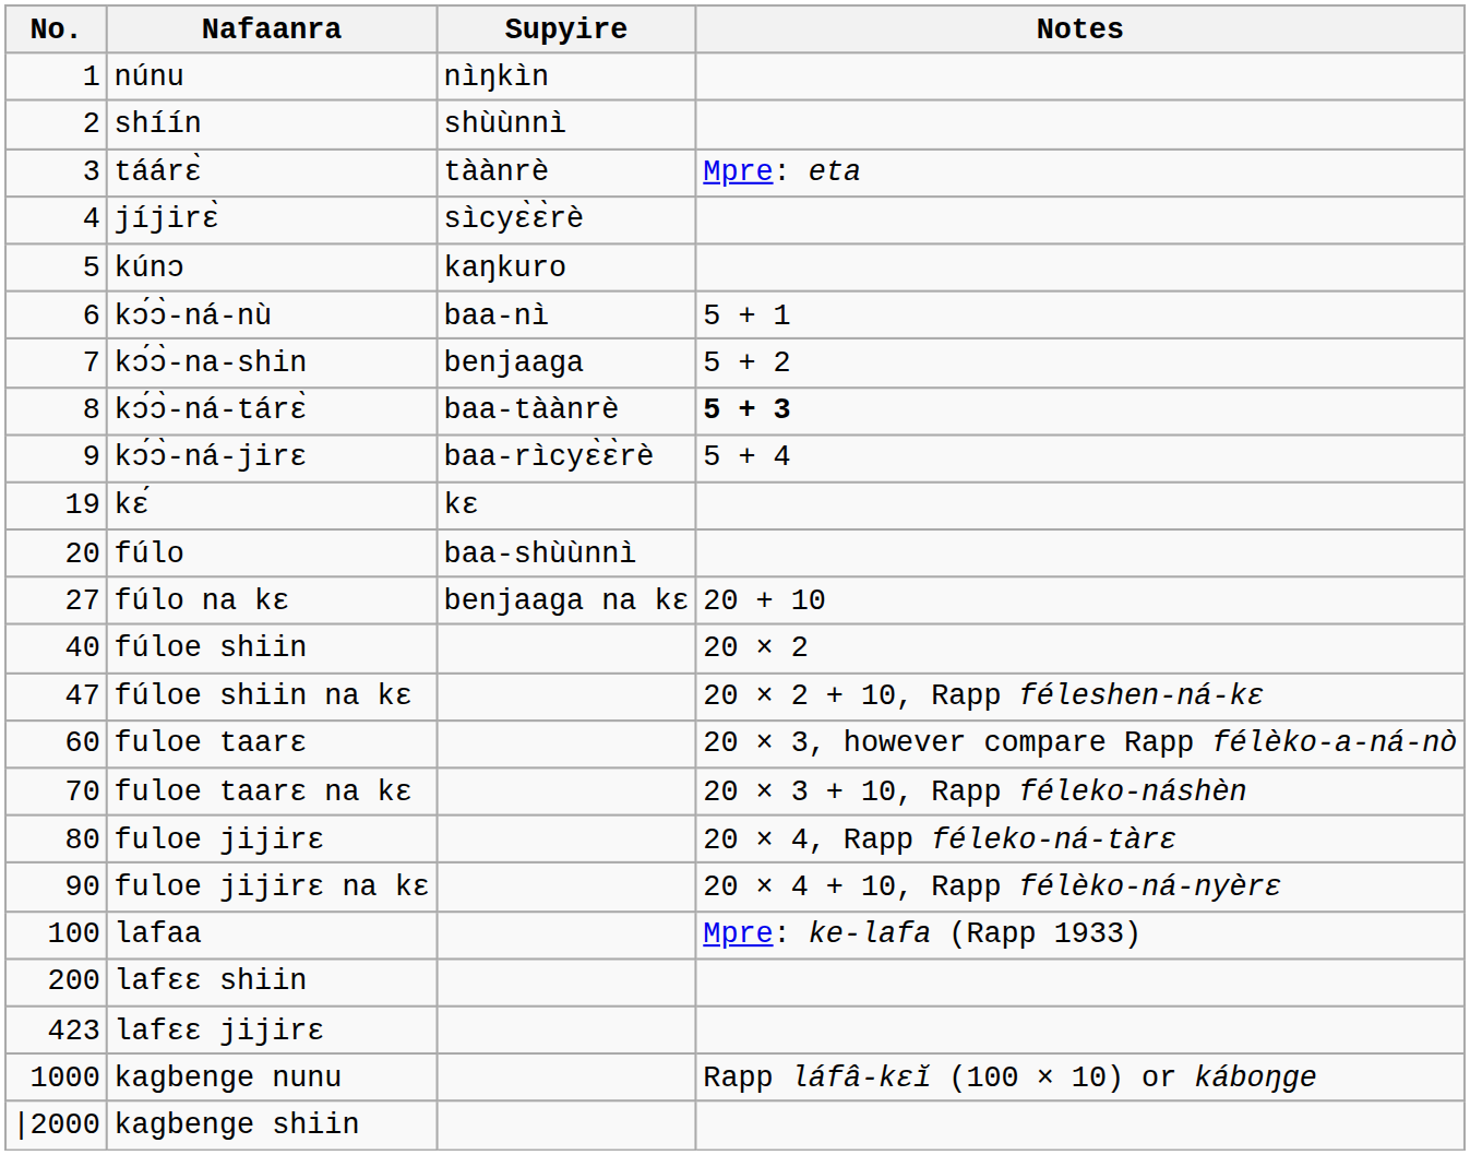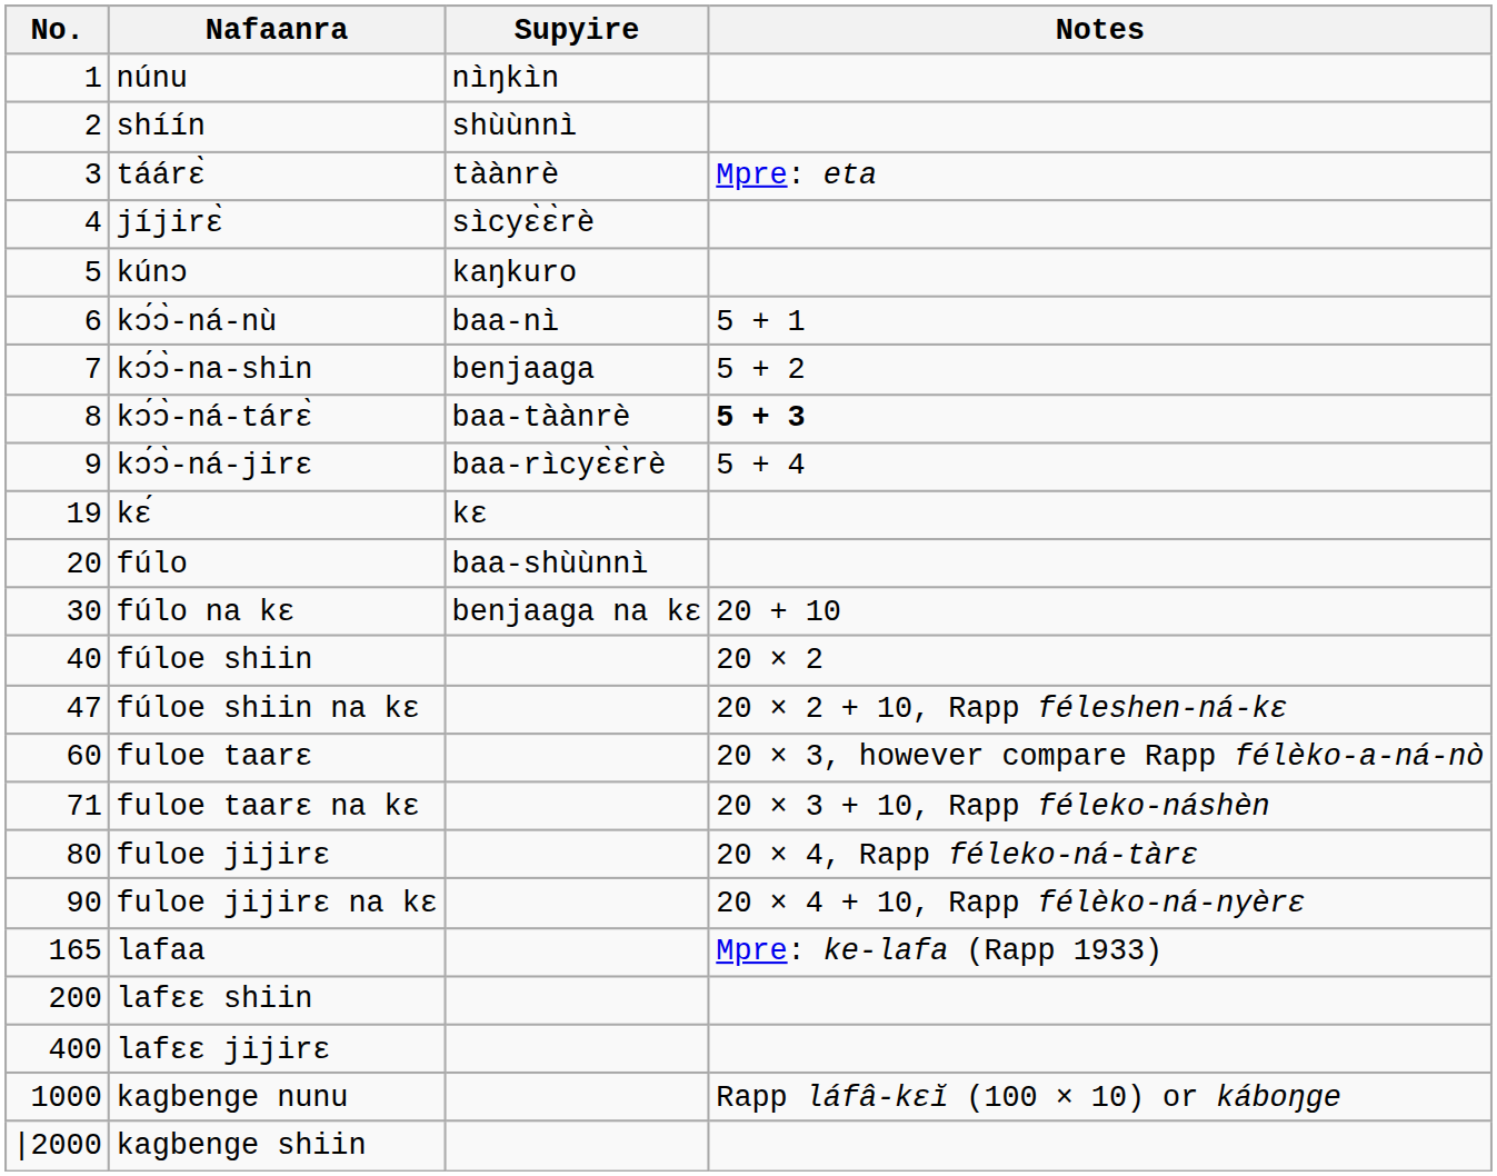 <table class="wikitable">
 <tr>
 <th>No.</th>
 <th>Nafaanra</th>
 <th>Supyire</th>
 <th>Notes</th>
 </tr>
 <tr>
 <td style="text-align: right;">1</td>
 <td>núnu</td>
 <td>nìŋkìn</td>
 <td></td>
 </tr>
 <tr>
 <td style="text-align: right;">2</td>
 <td>shíín</td>
 <td>shùùnnì</td>
 <td></td>
 </tr>
 <tr>
 <td style="text-align: right;">3</td>
 <td>táárɛ̀</td>
 <td>tàànrè</td>
 <td><a href='#'>Mpre</a>: <em>eta</em></td>
 </tr>
 <tr>
 <td style="text-align: right;">4</td>
 <td>jíjirɛ̀</td>
 <td>sìcyɛ̀ɛ̀rè</td>
 <td></td>
 </tr>
 <tr>
 <td style="text-align: right;">5</td>
 <td>kúnɔ</td>
 <td>kaŋkuro</td>
 <td></td>
 </tr>
 <tr>
 <td style="text-align: right;">6</td>
 <td>kɔ́ɔ̀-ná-nù</td>
 <td>baa-nì</td>
 <td>5 + 1</td>
 </tr>
 <tr>
 <td style="text-align: right;">7</td>
 <td>kɔ́ɔ̀-na-shin</td>
 <td>benjaaga</td>
 <td>5 + 2</td>
 </tr>
 <tr>
 <td style="text-align: right;">8</td>
 <td>kɔ́ɔ̀-ná-tárɛ̀</td>
 <td>baa-tàànrè</td>
 <td><strong>5 + 3</strong></td>
 </tr>
 <tr>
 <td style="text-align: right;">9</td>
 <td>kɔ́ɔ̀-ná-jirɛ</td>
 <td>baa-rìcyɛ̀ɛ̀rè</td>
 <td>5 + 4</td>
 </tr>
 <tr>
 <td style="text-align: right;">19</td>
 <td>kɛ́</td>
 <td>kɛ</td>
 </tr>
 <tr>
 <td style="text-align: right;">20</td>
 <td>fúlo</td>
 <td>baa-shùùnnì</td>
 <td></td>
 </tr>
 <tr>
-<td style="text-align: right;">27</td>
+<td style="text-align: right;">30</td>
 <td>fúlo na kɛ</td>
 <td>benjaaga na kɛ</td>
 <td>20 + 10</td>
 </tr>
 <tr>
 <td style="text-align: right;">40</td>
 <td>fúloe shiin</td>
 <td></td>
 <td>20 × 2</td>
 </tr>
 <tr>
 <td style="text-align: right;">47</td>
 <td>fúloe shiin na kɛ</td>
 <td></td>
 <td>20 × 2 + 10, Rapp <em>féleshen-ná-kɛ</em></td>
 </tr>
 <tr>
 <td style="text-align: right;">60</td>
 <td>fuloe taarɛ</td>
 <td></td>
 <td>20 × 3, however compare Rapp <em>félèko-a-ná-nò</em></td>
 </tr>
 <tr>
-<td style="text-align: right;">70</td>
+<td style="text-align: right;">71</td>
 <td>fuloe taarɛ na kɛ</td>
 <td></td>
 <td>20 × 3 + 10, Rapp <em>féleko-náshèn</em></td>
 </tr>
 <tr>
 <td style="text-align: right;">80</td>
 <td>fuloe jijirɛ</td>
 <td></td>
 <td>20 × 4, Rapp <em>féleko-ná-tàrɛ</em></td>
 </tr>
 <tr>
 <td style="text-align: right;">90</td>
 <td>fuloe jijirɛ na kɛ</td>
 <td></td>
 <td>20 × 4 + 10, Rapp <em>félèko-ná-nyèrɛ</em></td>
 </tr>
 <tr>
-<td style="text-align: right;">100</td>
+<td style="text-align: right;">165</td>
 <td>lafaa</td>
 <td></td>
 <td><a href='#'>Mpre</a>: <em>ke-lafa</em> (Rapp 1933)</td>
 </tr>
 <tr>
 <td style="text-align: right;">200</td>
 <td>lafɛɛ shiin</td>
 <td></td>
 <td></td>
 </tr>
 <tr>
-<td style="text-align: right;">423</td>
+<td style="text-align: right;">400</td>
 <td>lafɛɛ jijirɛ</td>
 <td></td>
 <td></td>
 </tr>
 <tr>
 <td style="text-align: right;">1000</td>
 <td>kagbenge nunu</td>
 <td></td>
 <td>Rapp <em>láfâ-kɛĭ</em> (100 × 10) or <em>káboŋge</em></td>
 </tr>
 <tr>
 <td style="text-align: right;">|2000</td>
 <td>kagbenge shiin</td>
 <td></td>
 <td></td>
 </tr>
 </table>
